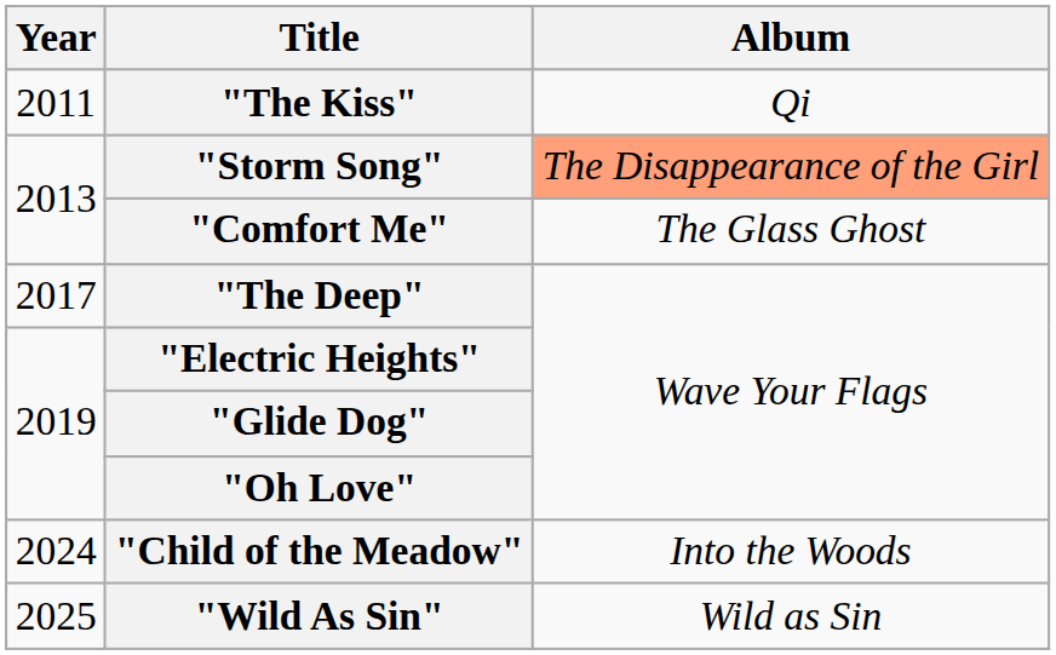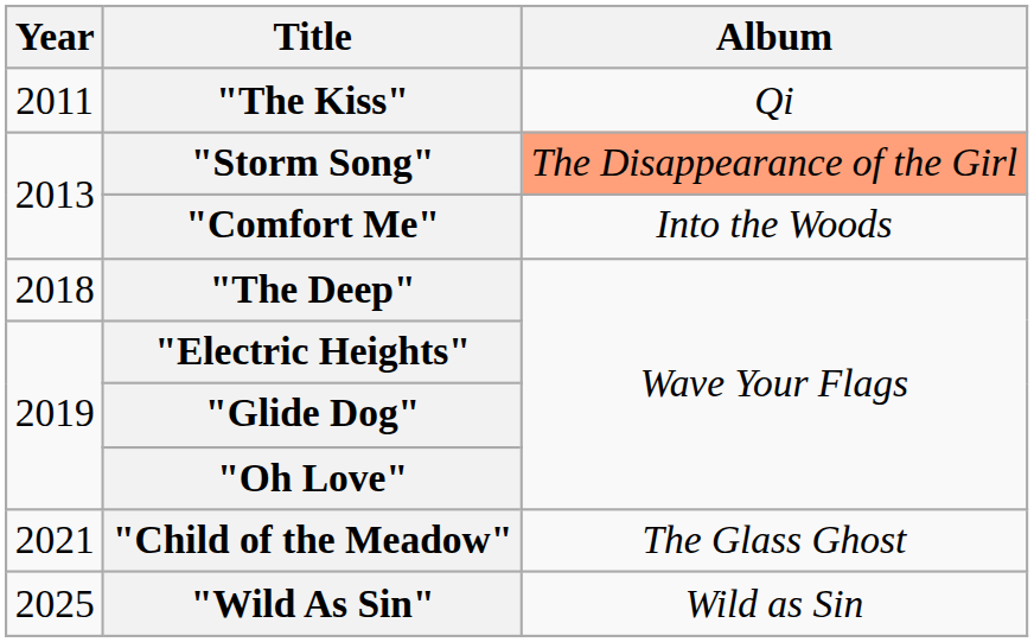 <table class="wikitable plainrowheaders" style="text-align:center;">
 <tr>
 <th scope="col">Year</th>
 <th scope="col">Title</th>
 <th scope="col">Album</th>
 </tr>
 <tr>
 <td>2011</td>
 <th scope="row">"The Kiss"</th>
 <td><em>Qi</em></td>
 </tr>
 <tr>
 <td rowspan=2>2013</td>
 <th scope="row">"Storm Song"</th>
 <td style="background: lightsalmon;"><em>The Disappearance of the Girl</em></td>
 </tr>
 <tr>
 <th scope="row">"Comfort Me"</th>
-<td><em>The Glass Ghost</em></td>
+<td><em>Into the Woods</em></td>
 </tr>
 <tr>
-<td rowspan=1>2017</td>
+<td rowspan=1>2018</td>
 <th scope="row">"The Deep"</th>
 <td rowspan=4><em>Wave Your Flags</em></td>
 </tr>
 <tr>
 <td rowspan=3>2019</td>
 <th scope="row">"Electric Heights"</th>
 </tr>
 <tr>
 <th scope="row">"Glide Dog"</th>
 </tr>
 <tr>
 <th scope="row">"Oh Love"</th>
 </tr>
 <tr>
-<td rowspan=1>2024</td>
+<td rowspan=1>2021</td>
 <th scope="row">"Child of the Meadow"</th>
-<td><em>Into the Woods</em></td>
+<td><em>The Glass Ghost</em></td>
 </tr>
 <tr>
 <td rowspan=1>2025</td>
 <th scope="row">"Wild As Sin"</th>
 <td><em>Wild as Sin</em></td>
 </tr>
 </table>
